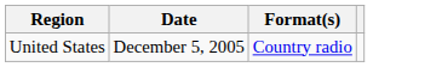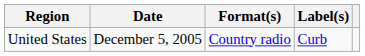 <table class="wikitable">
 <tr>
 <th>Region</th>
 <th>Date</th>
 <th>Format(s)</th>
+<th>Label(s)</th>
 <th></th>
 </tr>
 <tr>
 <td>United States</td>
 <td>December 5, 2005</td>
 <td><a href='#'>Country radio</a></td>
+<td><a href='#'>Curb</a></td>
 <td></td>
 </tr>
 </table>
